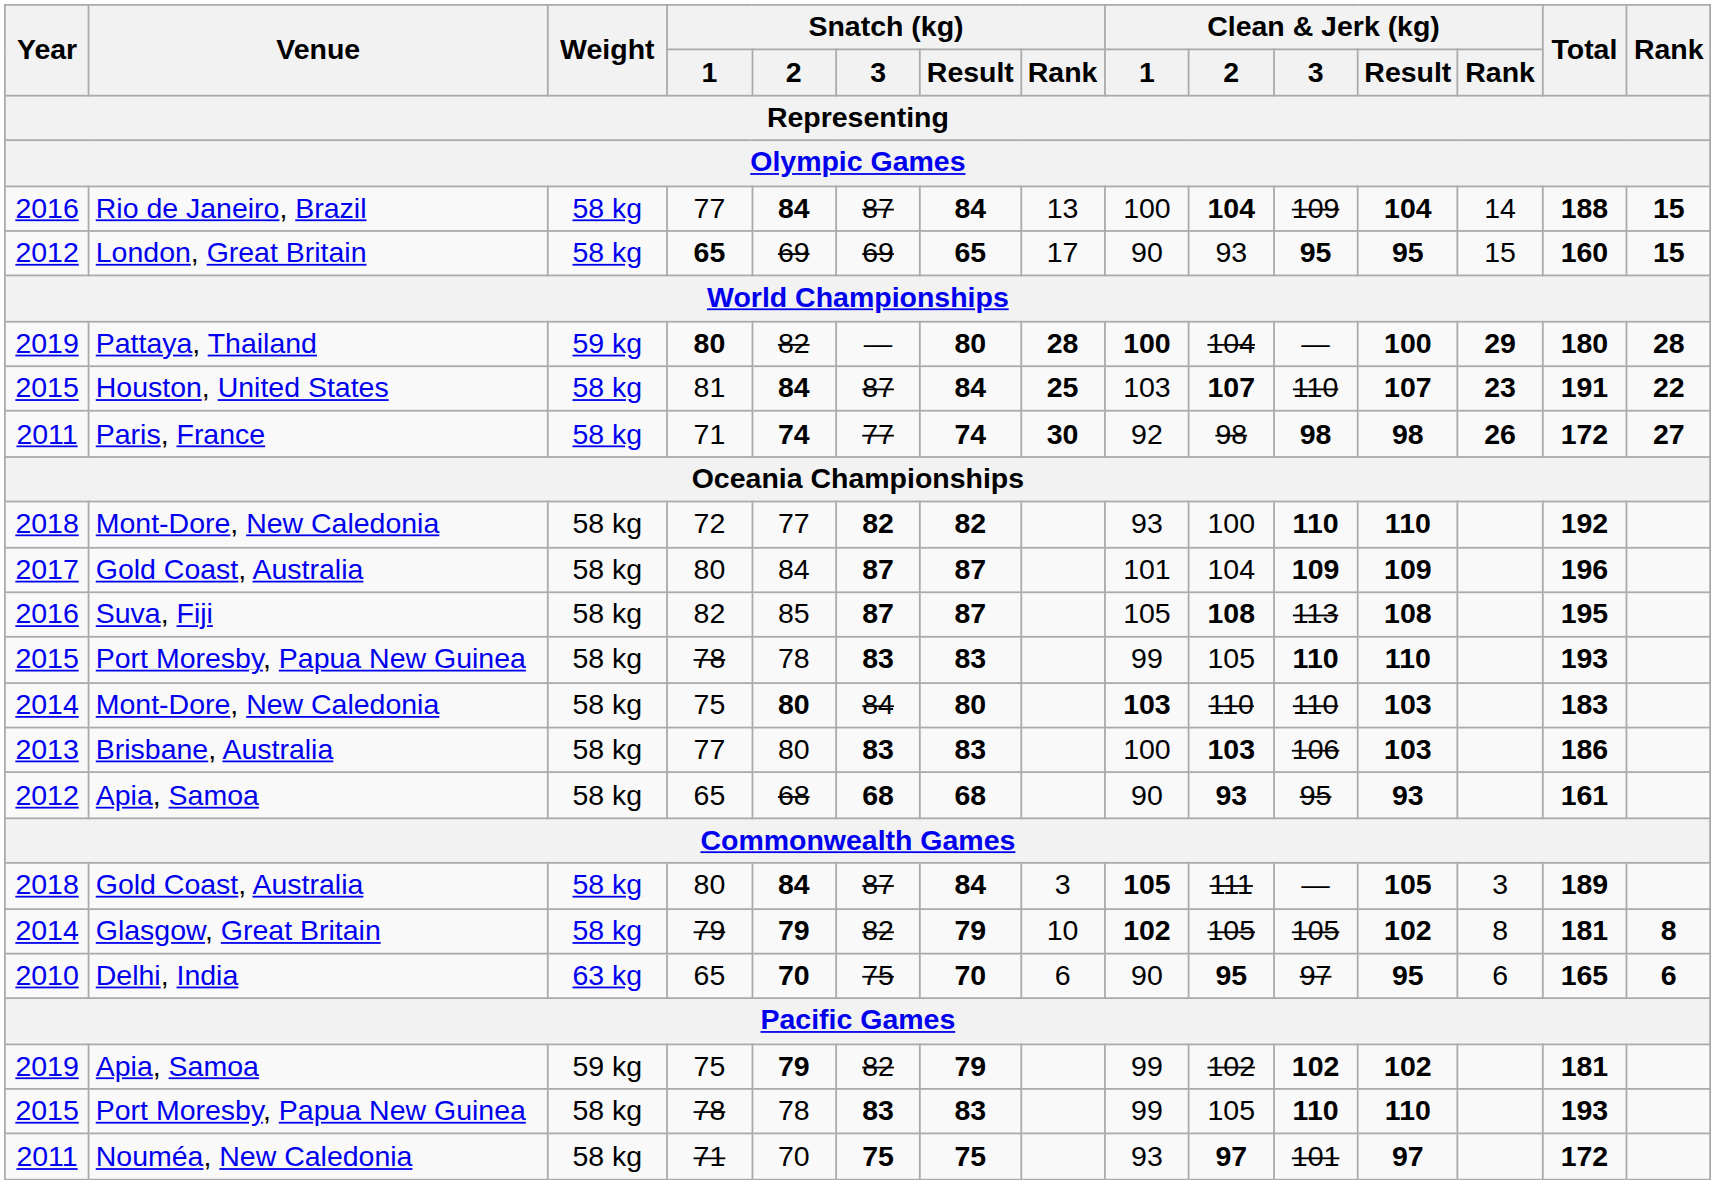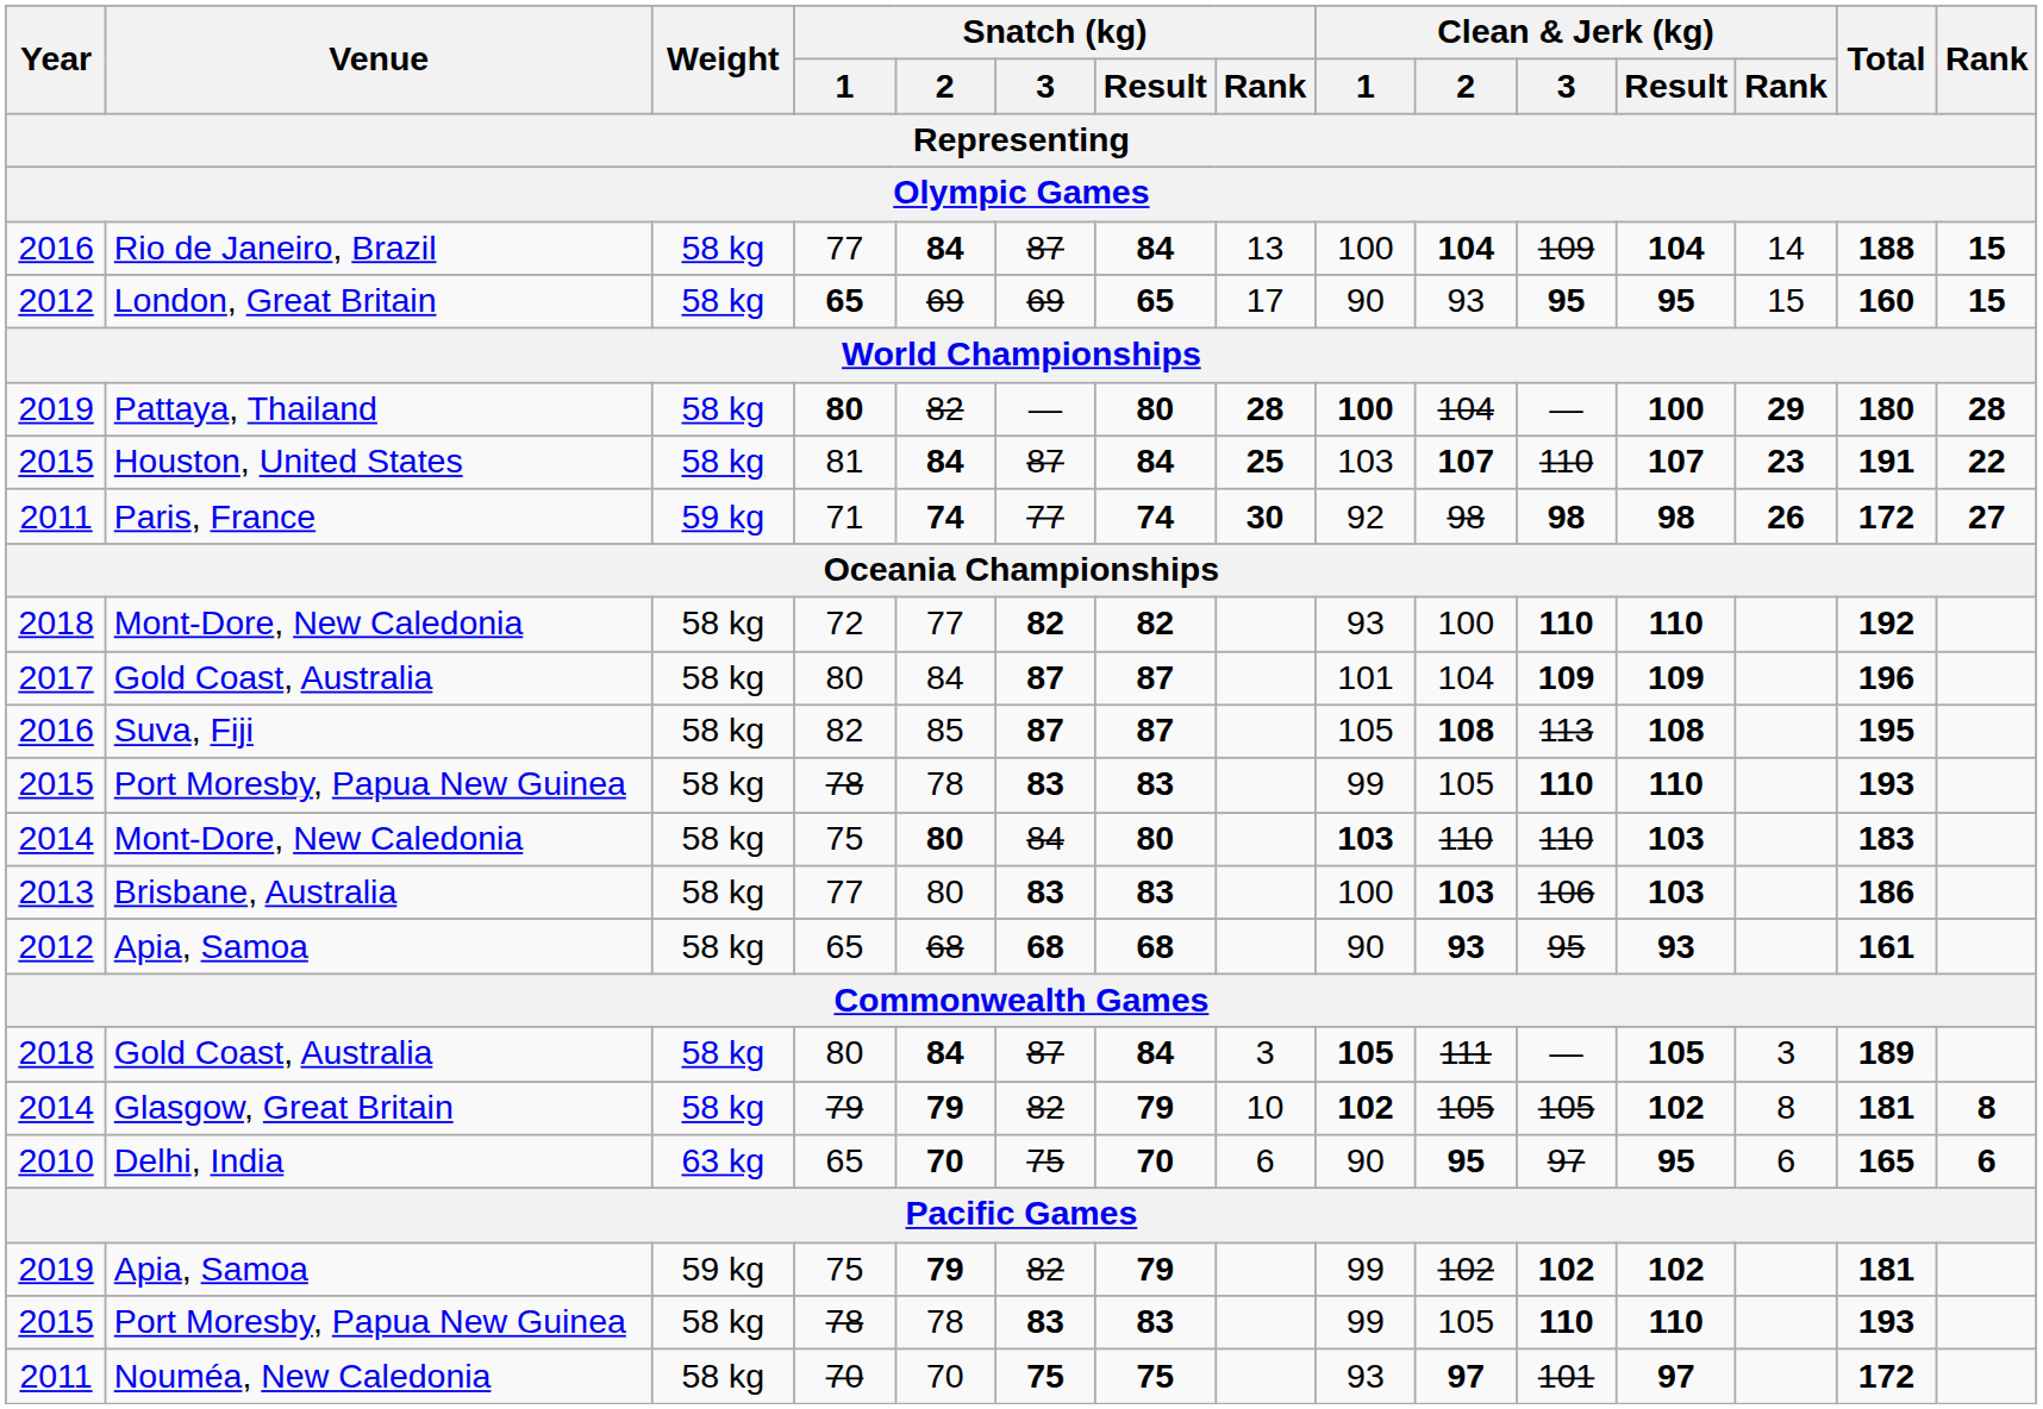 <table class = "wikitable" style="text-align:center;">
 <tr>
 <th rowspan=2 width=40>Year</th>
 <th rowspan=2 width=250>Venue</th>
 <th rowspan=2 width=60>Weight</th>
 <th colspan=5>Snatch (kg)</th>
 <th colspan=5>Clean & Jerk (kg)</th>
 <th rowspan=2 width=40>Total</th>
 <th rowspan=2 width=40>Rank</th>
 </tr>
 <tr>
 <th width=40>1</th>
 <th width=40>2</th>
 <th width=40>3</th>
 <th width=40>Result</th>
 <th width=40>Rank</th>
 <th width=40>1</th>
 <th width=40>2</th>
 <th width=40>3</th>
 <th width=40>Result</th>
 <th width=40>Rank</th>
 </tr>
 <tr>
 <th colspan=15>Representing </th>
 </tr>
 <tr>
 <th colspan=15><a href='#'>Olympic Games</a></th>
 </tr>
 <tr>
 <td><a href='#'>2016</a></td>
 <td align=left> <a href='#'>Rio de Janeiro</a>, <a href='#'>Brazil</a></td>
 <td><a href='#'>58 kg</a></td>
 <td>77</td>
 <td><strong>84</strong></td>
 <td><s>87</s></td>
 <td><strong>84</strong></td>
 <td>13</td>
 <td>100</td>
 <td><strong>104</strong></td>
 <td><s>109</s></td>
 <td><strong>104</strong></td>
 <td>14</td>
 <td><strong>188</strong></td>
 <td><strong>15</strong></td>
 </tr>
 <tr>
 <td><a href='#'>2012</a></td>
 <td align=left> <a href='#'>London</a>, <a href='#'>Great Britain</a></td>
 <td><a href='#'>58 kg</a></td>
 <td><strong>65</strong></td>
 <td><s>69</s></td>
 <td><s>69</s></td>
 <td><strong>65</strong></td>
 <td>17</td>
 <td>90</td>
 <td>93</td>
 <td><strong>95</strong></td>
 <td><strong>95</strong></td>
 <td>15</td>
 <td><strong>160</strong></td>
 <td><strong>15</strong></td>
 </tr>
 <tr>
 <th colspan=15><a href='#'>World Championships</a></th>
 </tr>
 <tr>
 <td><a href='#'>2019</a></td>
 <td align=left> <a href='#'>Pattaya</a>, <a href='#'>Thailand</a></td>
-<td><a href='#'>59 kg</a></td>
+<td><a href='#'>58 kg</a></td>
 <td><strong>80</strong></td>
 <td><s>82</s></td>
 <td>—</td>
 <td><strong>80</strong></td>
 <td><strong>28</strong></td>
 <td><strong>100</strong></td>
 <td><s>104</s></td>
 <td>—</td>
 <td><strong>100</strong></td>
 <td><strong>29</strong></td>
 <td><strong>180</strong></td>
 <td><strong>28</strong></td>
 </tr>
 <tr>
 <td><a href='#'>2015</a></td>
 <td align=left> <a href='#'>Houston</a>, <a href='#'>United States</a></td>
 <td><a href='#'>58 kg</a></td>
 <td>81</td>
 <td><strong>84</strong></td>
 <td><s>87</s></td>
 <td><strong>84</strong></td>
 <td><strong>25</strong></td>
 <td>103</td>
 <td><strong>107</strong></td>
 <td><s>110</s></td>
 <td><strong>107</strong></td>
 <td><strong>23</strong></td>
 <td><strong>191</strong></td>
 <td><strong>22</strong></td>
 </tr>
 <tr>
 <td><a href='#'>2011</a></td>
 <td align=left> <a href='#'>Paris</a>, <a href='#'>France</a></td>
-<td><a href='#'>58 kg</a></td>
+<td><a href='#'>59 kg</a></td>
 <td>71</td>
 <td><strong>74</strong></td>
 <td><s>77</s></td>
 <td><strong>74</strong></td>
 <td><strong>30</strong></td>
 <td>92</td>
 <td><s>98</s></td>
 <td><strong>98</strong></td>
 <td><strong>98</strong></td>
 <td><strong>26</strong></td>
 <td><strong>172</strong></td>
 <td><strong>27</strong></td>
 </tr>
 <tr>
 <th colspan=15>Oceania Championships</th>
 </tr>
 <tr>
 <td><a href='#'>2018</a></td>
 <td align=left> <a href='#'>Mont-Dore</a>, <a href='#'>New Caledonia</a></td>
 <td>58 kg</td>
 <td>72</td>
 <td>77</td>
 <td><strong>82</strong></td>
 <td><strong>82</strong></td>
 <td><strong></strong></td>
 <td>93</td>
 <td>100</td>
 <td><strong>110</strong></td>
 <td><strong>110</strong></td>
 <td><strong></strong></td>
 <td><strong>192</strong></td>
 <td><strong></strong></td>
 </tr>
 <tr>
 <td><a href='#'>2017</a></td>
 <td align=left> <a href='#'>Gold Coast</a>, <a href='#'>Australia</a></td>
 <td>58 kg</td>
 <td>80</td>
 <td>84</td>
 <td><strong>87</strong></td>
 <td><strong>87</strong></td>
 <td><strong></strong></td>
 <td>101</td>
 <td>104</td>
 <td><strong>109</strong></td>
 <td><strong>109</strong></td>
 <td><strong></strong></td>
 <td><strong>196</strong></td>
 <td><strong></strong></td>
 </tr>
 <tr>
 <td><a href='#'>2016</a></td>
 <td align=left> <a href='#'>Suva</a>, <a href='#'>Fiji</a></td>
 <td>58 kg</td>
 <td>82</td>
 <td>85</td>
 <td><strong>87</strong></td>
 <td><strong>87</strong></td>
 <td><strong></strong></td>
 <td>105</td>
 <td><strong>108</strong></td>
 <td><s>113</s></td>
 <td><strong>108</strong></td>
 <td><strong></strong></td>
 <td><strong>195</strong></td>
 <td><strong></strong></td>
 </tr>
 <tr>
 <td><a href='#'>2015</a></td>
 <td align=left> <a href='#'>Port Moresby</a>, <a href='#'>Papua New Guinea</a></td>
 <td>58 kg</td>
 <td><s>78</s></td>
 <td>78</td>
 <td><strong>83</strong></td>
 <td><strong>83</strong></td>
 <td><strong></strong></td>
 <td>99</td>
 <td>105</td>
 <td><strong>110</strong></td>
 <td><strong>110</strong></td>
 <td><strong></strong></td>
 <td><strong>193</strong></td>
 <td><strong></strong></td>
 </tr>
 <tr>
 <td><a href='#'>2014</a></td>
 <td align=left> <a href='#'>Mont-Dore</a>, <a href='#'>New Caledonia</a></td>
 <td>58 kg</td>
 <td>75</td>
 <td><strong>80</strong></td>
 <td><s>84</s></td>
 <td><strong>80</strong></td>
 <td><strong></strong></td>
 <td><strong>103</strong></td>
 <td><s>110</s></td>
 <td><s>110</s></td>
 <td><strong>103</strong></td>
 <td><strong></strong></td>
 <td><strong>183</strong></td>
 <td><strong></strong></td>
 </tr>
 <tr>
 <td><a href='#'>2013</a></td>
 <td align=left> <a href='#'>Brisbane</a>, <a href='#'>Australia</a></td>
 <td>58 kg</td>
 <td>77</td>
 <td>80</td>
 <td><strong>83</strong></td>
 <td><strong>83</strong></td>
 <td><strong></strong></td>
 <td>100</td>
 <td><strong>103</strong></td>
 <td><s>106</s></td>
 <td><strong>103</strong></td>
 <td><strong></strong></td>
 <td><strong>186</strong></td>
 <td><strong></strong></td>
 </tr>
 <tr>
 <td><a href='#'>2012</a></td>
 <td align=left> <a href='#'>Apia</a>, <a href='#'>Samoa</a></td>
 <td>58 kg</td>
 <td>65</td>
 <td><s>68</s></td>
 <td><strong>68</strong></td>
 <td><strong>68</strong></td>
 <td><strong></strong></td>
 <td>90</td>
 <td><strong>93</strong></td>
 <td><s>95</s></td>
 <td><strong>93</strong></td>
 <td><strong></strong></td>
 <td><strong>161</strong></td>
 <td><strong></strong></td>
 </tr>
 <tr>
 <th colspan=15><a href='#'>Commonwealth Games</a></th>
 </tr>
 <tr>
 <td><a href='#'>2018</a></td>
 <td align=left> <a href='#'>Gold Coast</a>, <a href='#'>Australia</a></td>
 <td><a href='#'>58 kg</a></td>
 <td>80</td>
 <td><strong>84</strong></td>
 <td><s>87</s></td>
 <td><strong>84</strong></td>
 <td>3</td>
 <td><strong>105</strong></td>
 <td><s>111</s></td>
 <td>—</td>
 <td><strong>105</strong></td>
 <td>3</td>
 <td><strong>189</strong></td>
 <td><strong></strong></td>
 </tr>
 <tr>
 <td><a href='#'>2014</a></td>
 <td align=left> <a href='#'>Glasgow</a>, <a href='#'>Great Britain</a></td>
 <td><a href='#'>58 kg</a></td>
 <td><s>79</s></td>
 <td><strong>79</strong></td>
 <td><s>82</s></td>
 <td><strong>79</strong></td>
 <td>10</td>
 <td><strong>102</strong></td>
 <td><s>105</s></td>
 <td><s>105</s></td>
 <td><strong>102</strong></td>
 <td>8</td>
 <td><strong>181</strong></td>
 <td><strong>8</strong></td>
 </tr>
 <tr>
 <td><a href='#'>2010</a></td>
 <td align=left> <a href='#'>Delhi</a>, <a href='#'>India</a></td>
 <td><a href='#'>63 kg</a></td>
 <td>65</td>
 <td><strong>70</strong></td>
 <td><s>75</s></td>
 <td><strong>70</strong></td>
 <td>6</td>
 <td>90</td>
 <td><strong>95</strong></td>
 <td><s>97</s></td>
 <td><strong>95</strong></td>
 <td>6</td>
 <td><strong>165</strong></td>
 <td><strong>6</strong></td>
 </tr>
 <tr>
 <th colspan=15><a href='#'>Pacific Games</a></th>
 </tr>
 <tr>
 <td><a href='#'>2019</a></td>
 <td align=left> <a href='#'>Apia</a>, <a href='#'>Samoa</a></td>
 <td>59 kg</td>
 <td>75</td>
 <td><strong>79</strong></td>
 <td><s>82</s></td>
 <td><strong>79</strong></td>
 <td><strong></strong></td>
 <td>99</td>
 <td><s>102</s></td>
 <td><strong>102</strong></td>
 <td><strong>102</strong></td>
 <td><strong></strong></td>
 <td><strong>181</strong></td>
 <td><strong></strong></td>
 </tr>
 <tr>
 <td><a href='#'>2015</a></td>
 <td align=left> <a href='#'>Port Moresby</a>, <a href='#'>Papua New Guinea</a></td>
 <td>58 kg</td>
 <td><s>78</s></td>
 <td>78</td>
 <td><strong>83</strong></td>
 <td><strong>83</strong></td>
 <td><strong></strong></td>
 <td>99</td>
 <td>105</td>
 <td><strong>110</strong></td>
 <td><strong>110</strong></td>
 <td><strong></strong></td>
 <td><strong>193</strong></td>
 <td><strong></strong></td>
 </tr>
 <tr>
 <td><a href='#'>2011</a></td>
 <td align=left> <a href='#'>Nouméa</a>, <a href='#'>New Caledonia</a></td>
 <td>58 kg</td>
-<td><s>71</s></td>
+<td><s>70</s></td>
 <td>70</td>
 <td><strong>75</strong></td>
 <td><strong>75</strong></td>
 <td><strong></strong></td>
 <td>93</td>
 <td><strong>97</strong></td>
 <td><s>101</s></td>
 <td><strong>97</strong></td>
 <td><strong></strong></td>
 <td><strong>172</strong></td>
 <td><strong></strong></td>
 </tr>
 </table>
